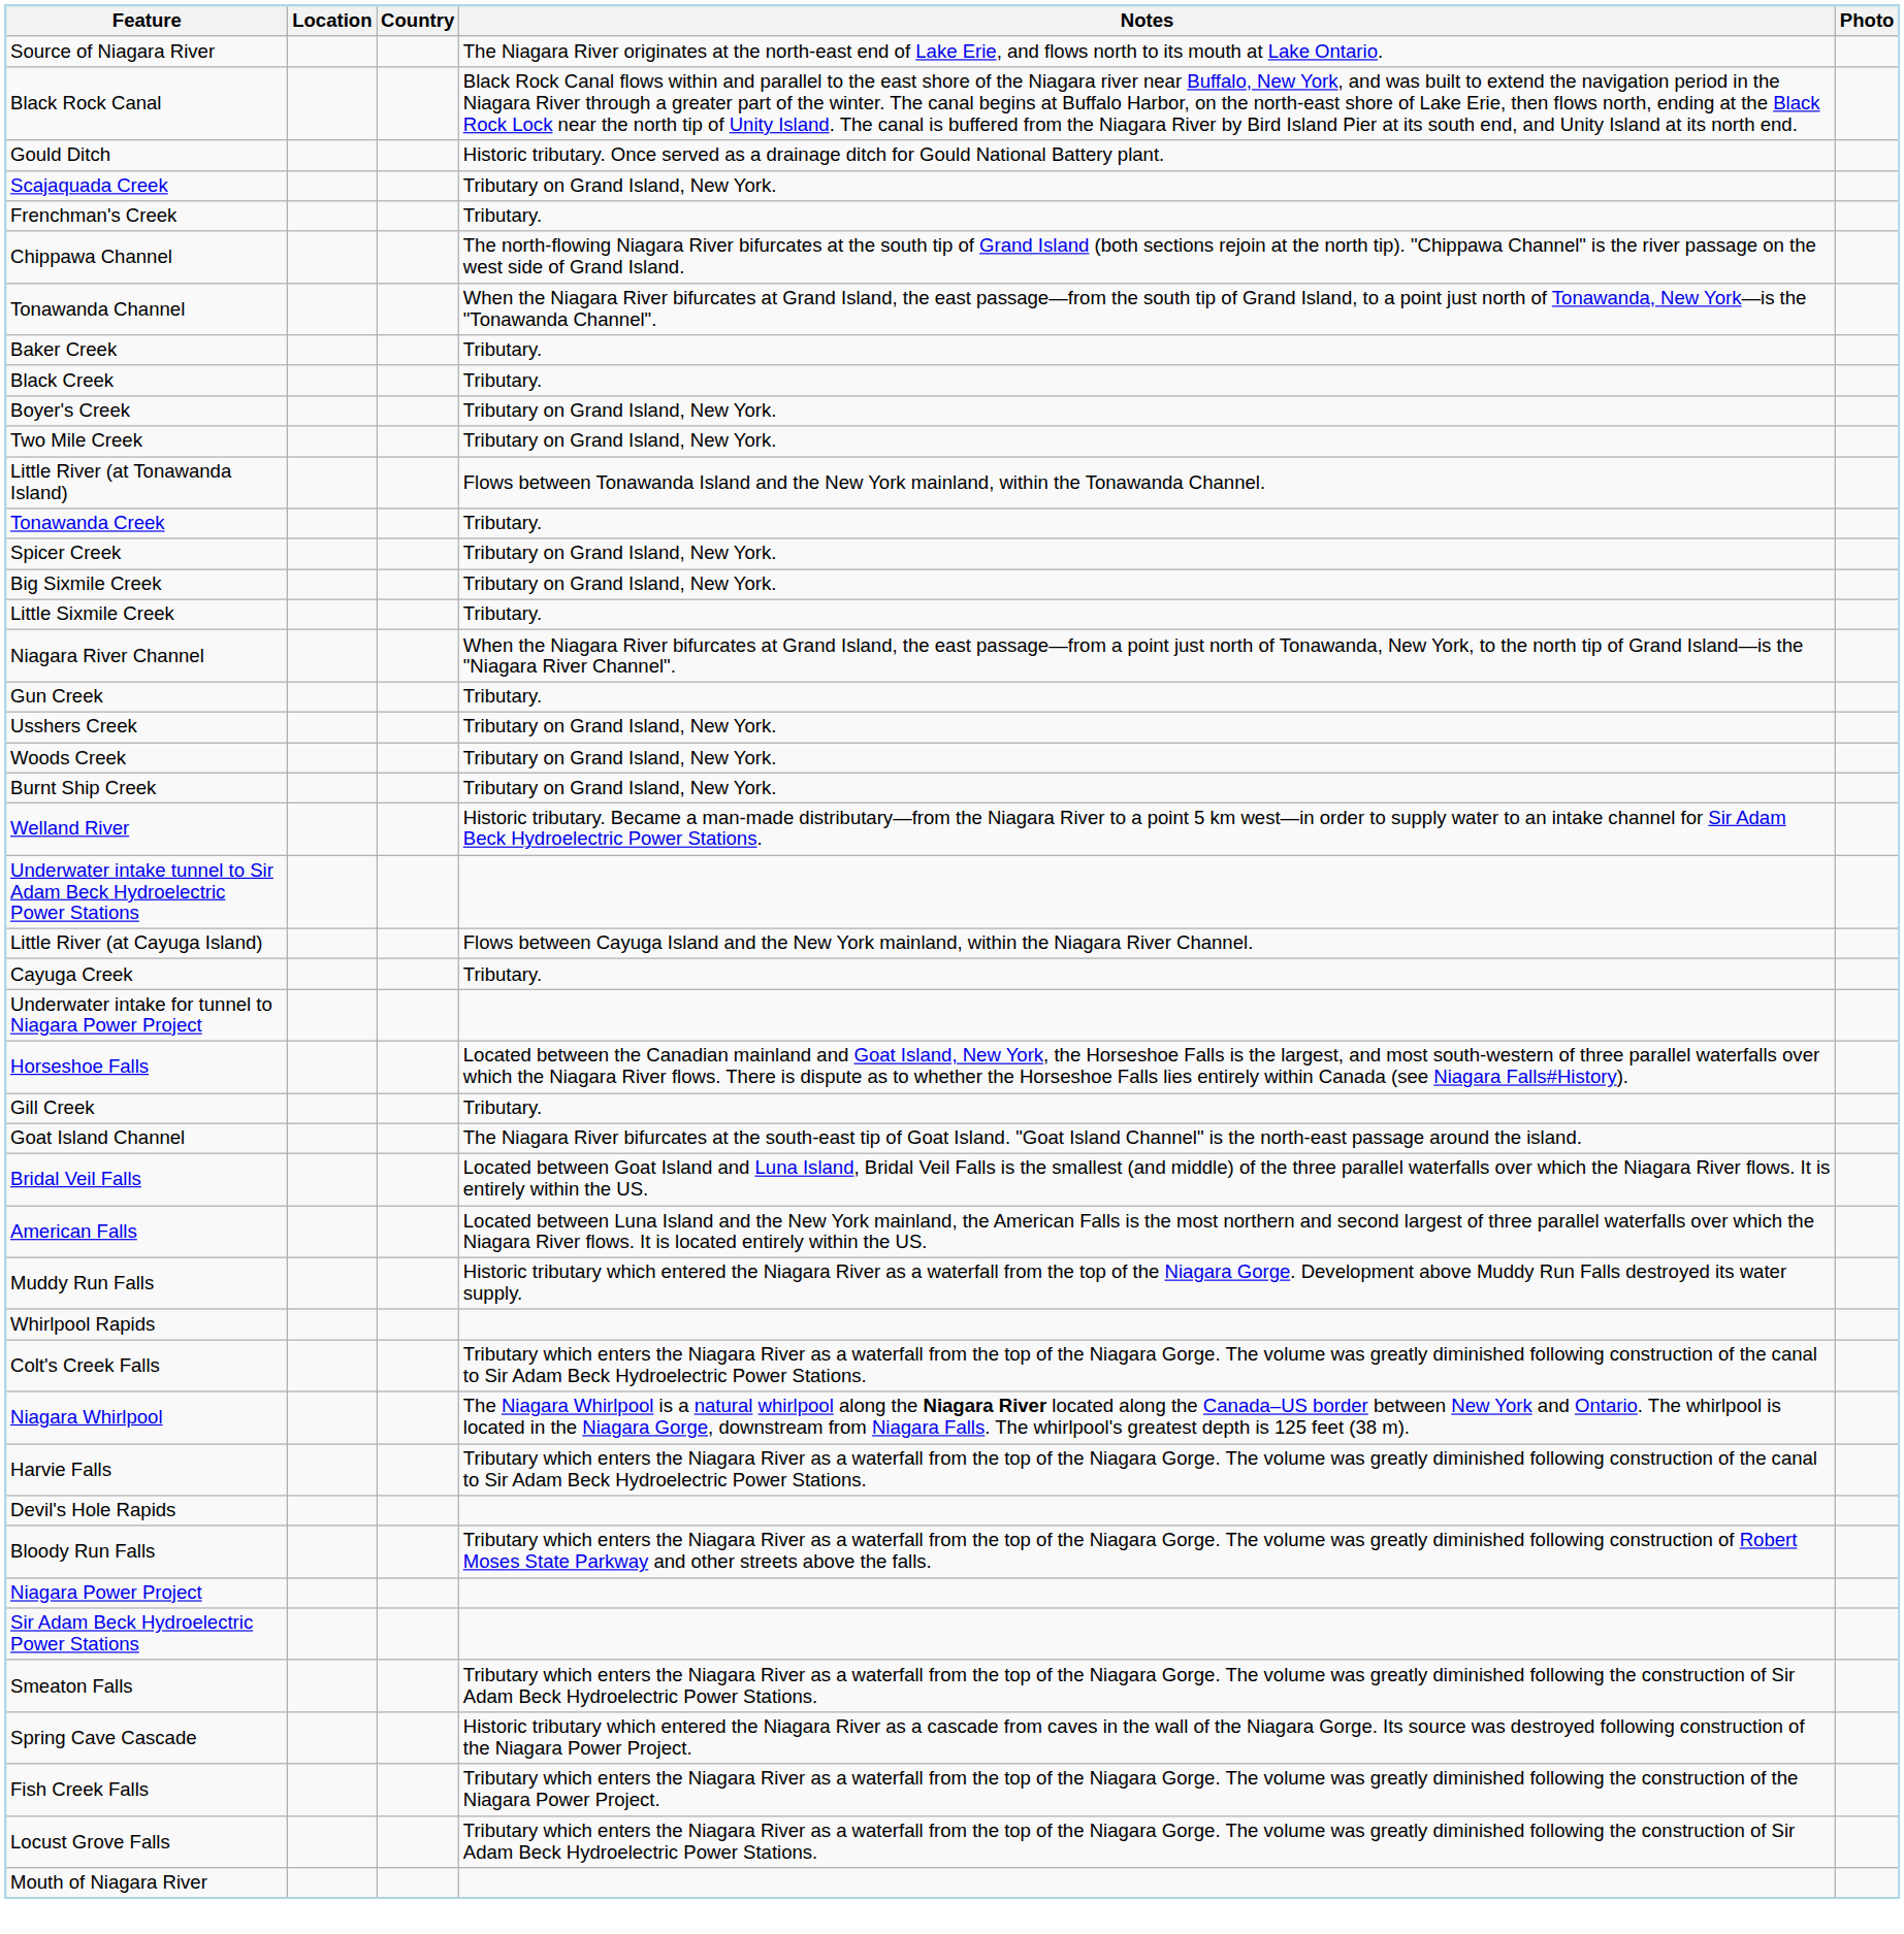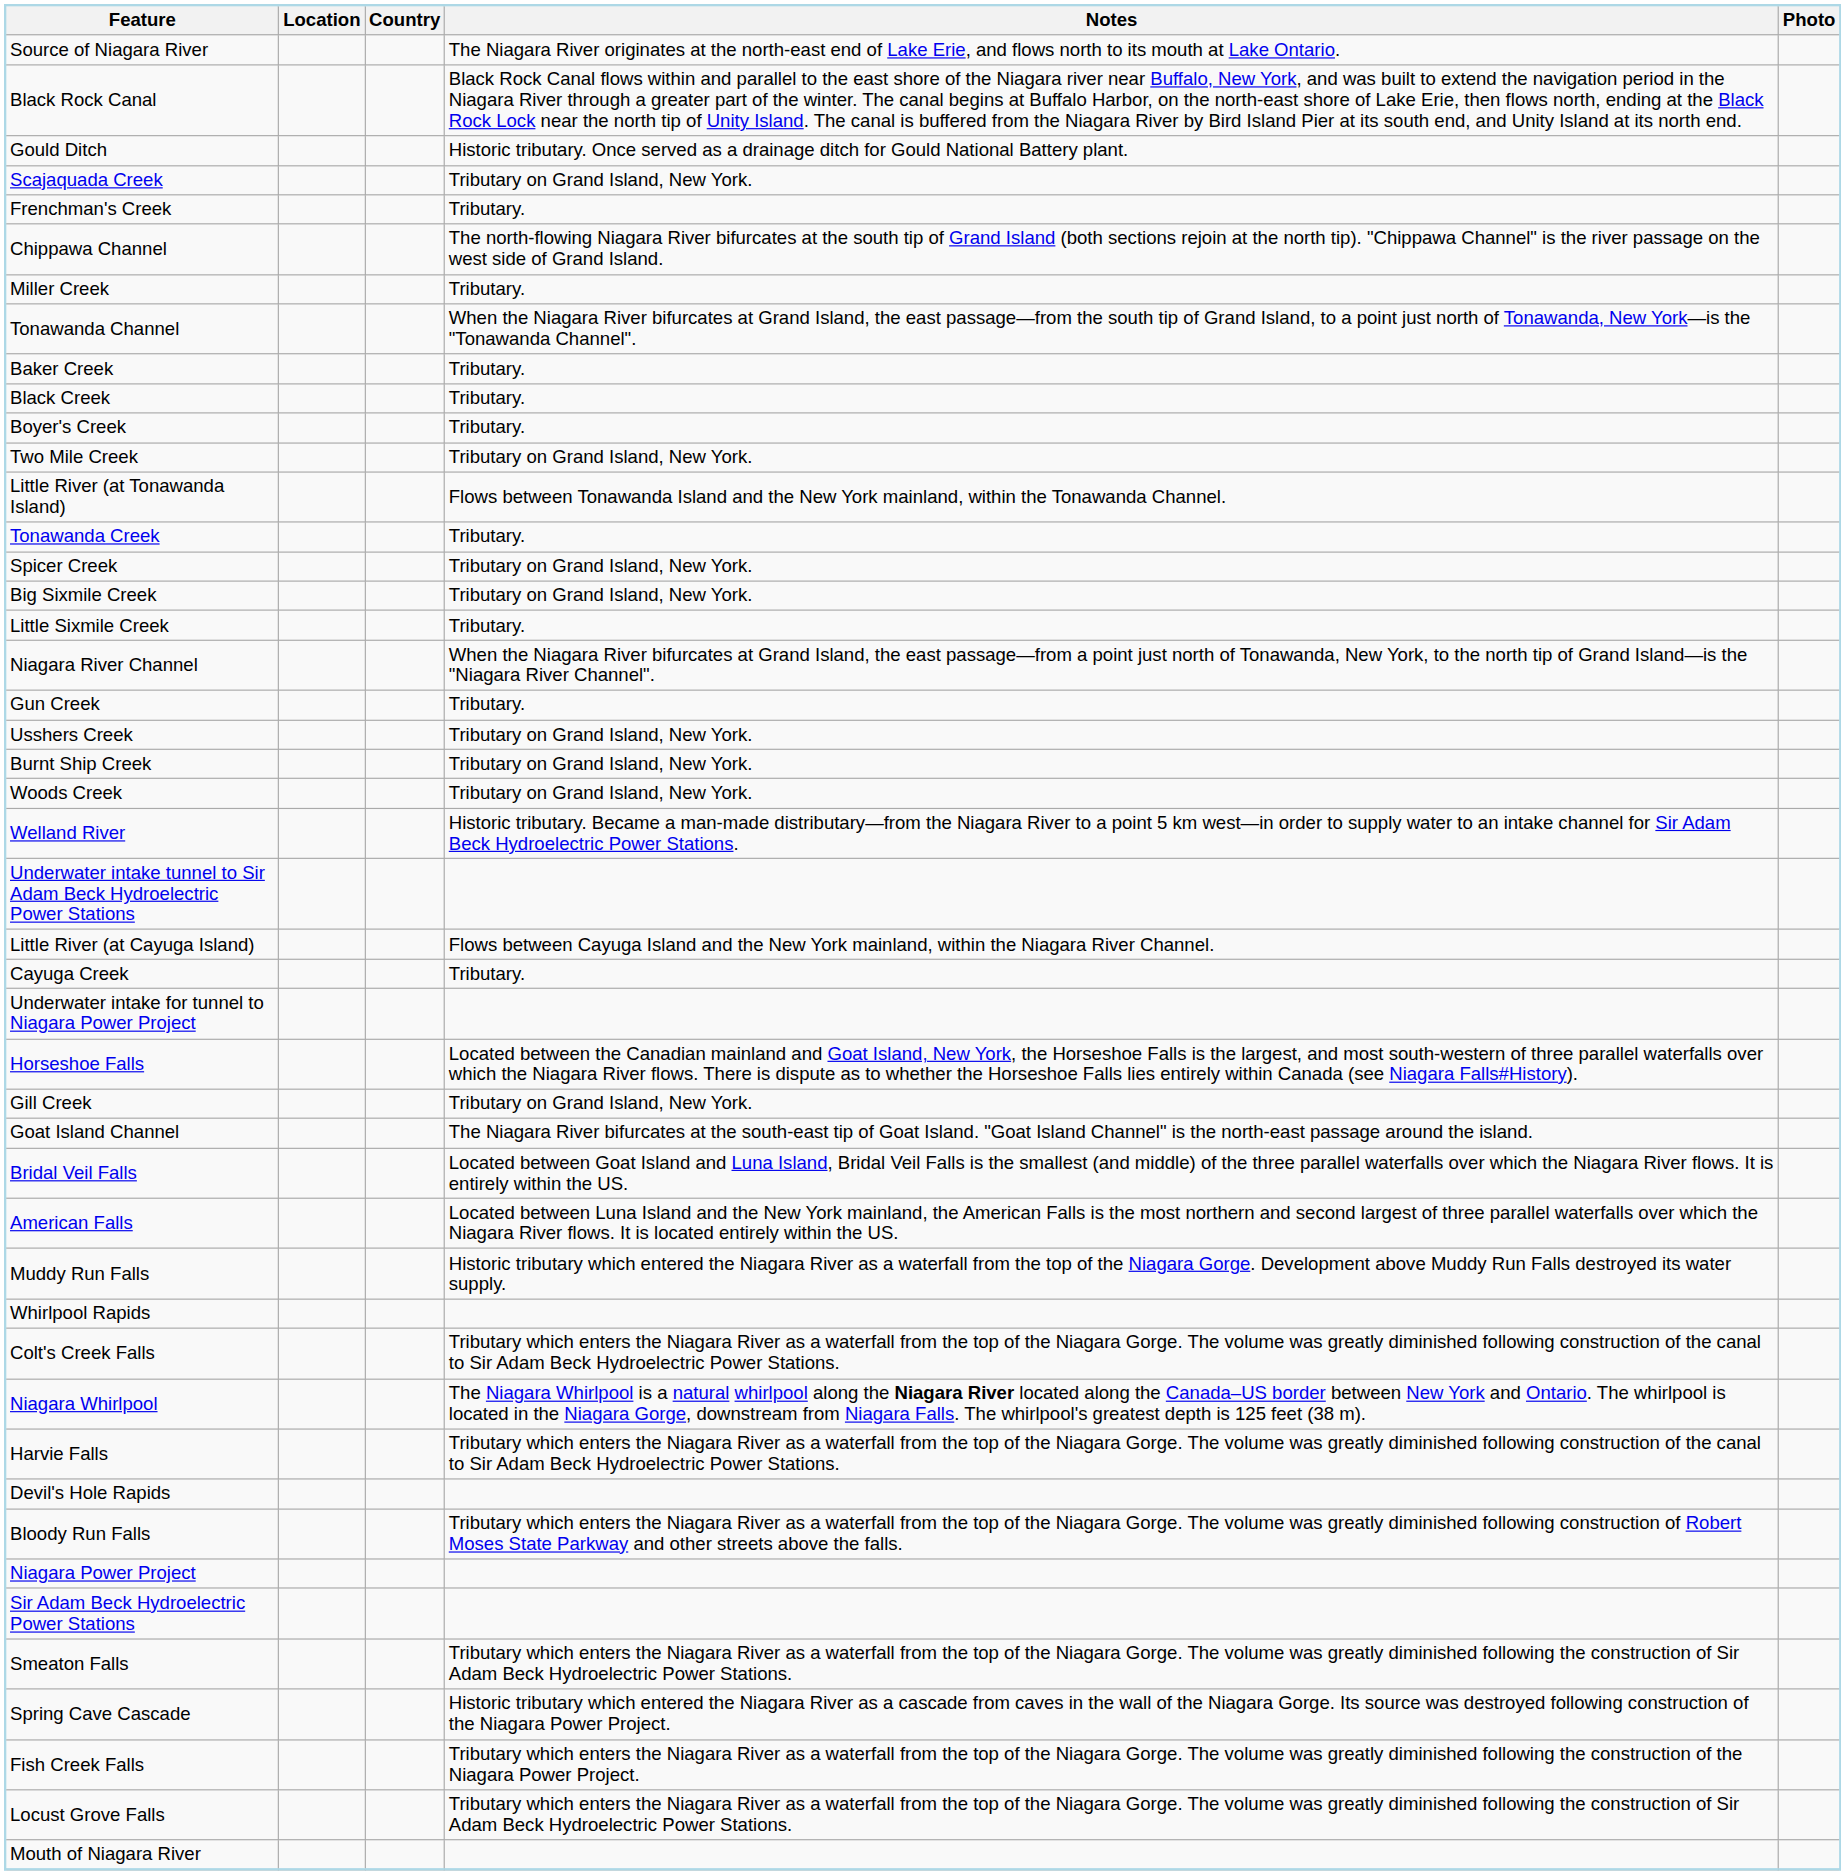 <table class="wikitable sortable" style="margin:1em auto; border: 2px solid lightblue;">
 <tr>
 <th>Feature</th>
 <th>Location</th>
 <th>Country</th>
 <th class="unsortable">Notes</th>
 <th class="unsortable">Photo</th>
 </tr>
 <tr>
 <td>Source of Niagara River</td>
 <td></td>
 <td><br></td>
 <td>The Niagara River originates at the north-east end of <a href='#'>Lake Erie</a>, and flows north to its mouth at <a href='#'>Lake Ontario</a>.</td>
 <td></td>
 </tr>
 <tr>
 <td>Black Rock Canal</td>
 <td></td>
 <td></td>
 <td>Black Rock Canal flows within and parallel to the east shore of the Niagara river near <a href='#'>Buffalo, New York</a>, and was built to extend the navigation period in the Niagara River through a greater part of the winter. The canal begins at Buffalo Harbor, on the north-east shore of Lake Erie, then flows north, ending at the <a href='#'>Black Rock Lock</a> near the north tip of <a href='#'>Unity Island</a>. The canal is buffered from the Niagara River by Bird Island Pier at its south end, and Unity Island at its north end.</td>
 <td></td>
 </tr>
 <tr>
 <td>Gould Ditch</td>
 <td></td>
 <td></td>
 <td>Historic tributary. Once served as a drainage ditch for Gould National Battery plant.</td>
 <td></td>
 </tr>
 <tr>
 <td><a href='#'>Scajaquada Creek</a></td>
 <td></td>
 <td></td>
 <td>Tributary on Grand Island, New York.</td>
 <td></td>
 </tr>
 <tr>
 <td>Frenchman's Creek</td>
 <td></td>
 <td></td>
 <td>Tributary.</td>
 <td></td>
 </tr>
 <tr>
 <td>Chippawa Channel</td>
 <td></td>
 <td><br></td>
 <td>The north-flowing Niagara River bifurcates at the south tip of <a href='#'>Grand Island</a> (both sections rejoin at the north tip). "Chippawa Channel" is the river passage on the west side of Grand Island.</td>
 <td></td>
 </tr>
 <tr>
+<td>Miller Creek</td>
+<td></td>
+<td></td>
+<td>Tributary.</td>
+<td></td>
+</tr>
+<tr>
 <td>Tonawanda Channel</td>
 <td></td>
 <td></td>
 <td>When the Niagara River bifurcates at Grand Island, the east passage—from the south tip of Grand Island, to a point just north of <a href='#'>Tonawanda, New York</a>—is the "Tonawanda Channel".</td>
 <td></td>
 </tr>
 <tr>
 <td>Baker Creek</td>
 <td></td>
 <td></td>
 <td>Tributary.</td>
 <td></td>
 </tr>
 <tr>
 <td>Black Creek</td>
 <td></td>
 <td></td>
 <td>Tributary.</td>
 <td></td>
 </tr>
 <tr>
 <td>Boyer's Creek</td>
 <td></td>
 <td></td>
-<td>Tributary on Grand Island, New York.</td>
+<td>Tributary.</td>
 <td></td>
 </tr>
 <tr>
 <td>Two Mile Creek</td>
 <td></td>
 <td></td>
 <td>Tributary on Grand Island, New York.</td>
 <td></td>
 </tr>
 <tr>
 <td>Little River (at Tonawanda Island)</td>
 <td></td>
 <td></td>
 <td>Flows between Tonawanda Island and the New York mainland, within the Tonawanda Channel.</td>
 <td></td>
 </tr>
 <tr>
 <td><a href='#'>Tonawanda Creek</a></td>
 <td></td>
 <td></td>
 <td>Tributary.</td>
 <td></td>
 </tr>
 <tr>
 <td>Spicer Creek</td>
 <td></td>
 <td></td>
 <td>Tributary on Grand Island, New York.</td>
 <td></td>
 </tr>
 <tr>
 <td>Big Sixmile Creek</td>
 <td></td>
 <td></td>
 <td>Tributary on Grand Island, New York.</td>
 <td></td>
 </tr>
 <tr>
 <td>Little Sixmile Creek</td>
 <td></td>
 <td></td>
 <td>Tributary.</td>
 <td></td>
 </tr>
 <tr>
 <td>Niagara River Channel</td>
 <td></td>
 <td></td>
 <td>When the Niagara River bifurcates at Grand Island, the east passage—from a point just north of Tonawanda, New York, to the north tip of Grand Island—is the "Niagara River Channel".</td>
 <td></td>
 </tr>
 <tr>
 <td>Gun Creek</td>
 <td></td>
 <td></td>
 <td>Tributary.</td>
 <td></td>
 </tr>
 <tr>
 <td>Usshers Creek</td>
 <td></td>
 <td></td>
 <td>Tributary on Grand Island, New York.</td>
 <td></td>
 </tr>
 <tr>
-<td>Woods Creek</td>
+<td>Burnt Ship Creek</td>
 <td></td>
 <td></td>
 <td>Tributary on Grand Island, New York.</td>
 <td></td>
 </tr>
 <tr>
-<td>Burnt Ship Creek</td>
+<td>Woods Creek</td>
 <td></td>
 <td></td>
 <td>Tributary on Grand Island, New York.</td>
 <td></td>
 </tr>
 <tr>
 <td><a href='#'>Welland River</a></td>
 <td></td>
 <td></td>
 <td>Historic tributary. Became a man-made distributary—from the Niagara River to a point 5 km west—in order to supply water to an intake channel for <a href='#'>Sir Adam Beck Hydroelectric Power Stations</a>.</td>
 <td></td>
 </tr>
 <tr>
 <td><a href='#'>Underwater intake tunnel to Sir Adam Beck Hydroelectric Power Stations</a></td>
 <td></td>
 <td></td>
 <td></td>
 <td></td>
 </tr>
 <tr>
 <td>Little River (at Cayuga Island)</td>
 <td></td>
 <td></td>
 <td>Flows between Cayuga Island and the New York mainland, within the Niagara River Channel.</td>
 <td></td>
 </tr>
 <tr>
 <td>Cayuga Creek</td>
 <td></td>
 <td></td>
 <td>Tributary.</td>
 <td></td>
 </tr>
 <tr>
 <td>Underwater intake for tunnel to <a href='#'>Niagara Power Project</a></td>
 <td></td>
 <td></td>
 <td></td>
 <td></td>
 </tr>
 <tr>
 <td><a href='#'>Horseshoe Falls</a></td>
 <td></td>
 <td></td>
 <td>Located between the Canadian mainland and <a href='#'>Goat Island, New York</a>, the Horseshoe Falls is the largest, and most south-western of three parallel waterfalls over which the Niagara River flows. There is dispute as to whether the Horseshoe Falls lies entirely within Canada (see <a href='#'>Niagara Falls#History</a>).</td>
 <td></td>
 </tr>
 <tr>
 <td>Gill Creek</td>
 <td></td>
 <td></td>
-<td>Tributary.</td>
+<td>Tributary on Grand Island, New York.</td>
 <td></td>
 </tr>
 <tr>
 <td>Goat Island Channel</td>
 <td></td>
 <td></td>
 <td>The Niagara River bifurcates at the south-east tip of Goat Island. "Goat Island Channel" is the north-east passage around the island.</td>
 <td></td>
 </tr>
 <tr>
 <td><a href='#'>Bridal Veil Falls</a></td>
 <td></td>
 <td></td>
 <td>Located between Goat Island and <a href='#'>Luna Island</a>, Bridal Veil Falls is the smallest (and middle) of the three parallel waterfalls over which the Niagara River flows. It is entirely within the US.</td>
 <td></td>
 </tr>
 <tr>
 <td><a href='#'>American Falls</a></td>
 <td></td>
 <td></td>
 <td>Located between Luna Island and the New York mainland, the American Falls is the most northern and second largest of three parallel waterfalls over which the Niagara River flows. It is located entirely within the US.</td>
 <td></td>
 </tr>
 <tr>
 <td>Muddy Run Falls</td>
 <td></td>
 <td></td>
 <td>Historic tributary which entered the Niagara River as a waterfall from the top of the <a href='#'>Niagara Gorge</a>. Development above Muddy Run Falls destroyed its water supply.</td>
 <td></td>
 </tr>
 <tr>
 <td>Whirlpool Rapids</td>
 <td></td>
 <td><br></td>
 <td></td>
 <td></td>
 </tr>
 <tr>
 <td>Colt's Creek Falls</td>
 <td></td>
 <td></td>
 <td>Tributary which enters the Niagara River as a waterfall from the top of the Niagara Gorge. The volume was greatly diminished following construction of the canal to Sir Adam Beck Hydroelectric Power Stations.</td>
 <td></td>
 </tr>
 <tr>
 <td><a href='#'>Niagara Whirlpool</a></td>
 <td></td>
 <td><br></td>
 <td>The <a href='#'>Niagara Whirlpool</a> is a <a href='#'>natural</a> <a href='#'>whirlpool</a> along the <strong>Niagara River</strong> located along the <a href='#'>Canada–US border</a> between <a href='#'>New York</a> and <a href='#'>Ontario</a>. The whirlpool is located in the <a href='#'>Niagara Gorge</a>, downstream from <a href='#'>Niagara Falls</a>. The whirlpool's greatest depth is 125 feet (38 m).</td>
 <td></td>
 </tr>
 <tr>
 <td>Harvie Falls</td>
 <td></td>
 <td></td>
 <td>Tributary which enters the Niagara River as a waterfall from the top of the Niagara Gorge. The volume was greatly diminished following construction of the canal to Sir Adam Beck Hydroelectric Power Stations.</td>
 <td></td>
 </tr>
 <tr>
 <td>Devil's Hole Rapids</td>
 <td></td>
 <td><br></td>
 <td></td>
 <td></td>
 </tr>
 <tr>
 <td>Bloody Run Falls</td>
 <td></td>
 <td></td>
 <td>Tributary which enters the Niagara River as a waterfall from the top of the Niagara Gorge. The volume was greatly diminished following construction of <a href='#'>Robert Moses State Parkway</a> and other streets above the falls.</td>
 <td></td>
 </tr>
 <tr>
 <td><a href='#'>Niagara Power Project</a></td>
 <td></td>
 <td></td>
 <td></td>
 <td></td>
 </tr>
 <tr>
 <td><a href='#'>Sir Adam Beck Hydroelectric Power Stations</a></td>
 <td></td>
 <td></td>
 <td></td>
 <td></td>
 </tr>
 <tr>
 <td>Smeaton Falls</td>
 <td></td>
 <td></td>
 <td>Tributary which enters the Niagara River as a waterfall from the top of the Niagara Gorge. The volume was greatly diminished following the construction of Sir Adam Beck Hydroelectric Power Stations.</td>
 <td></td>
 </tr>
 <tr>
 <td>Spring Cave Cascade</td>
 <td></td>
 <td></td>
 <td>Historic tributary which entered the Niagara River as a cascade from caves in the wall of the Niagara Gorge. Its source was destroyed following construction of the Niagara Power Project.</td>
 <td></td>
 </tr>
 <tr>
 <td>Fish Creek Falls</td>
 <td></td>
 <td></td>
 <td>Tributary which enters the Niagara River as a waterfall from the top of the Niagara Gorge. The volume was greatly diminished following the construction of the Niagara Power Project.</td>
 <td></td>
 </tr>
 <tr>
 <td>Locust Grove Falls</td>
 <td></td>
 <td></td>
 <td>Tributary which enters the Niagara River as a waterfall from the top of the Niagara Gorge. The volume was greatly diminished following the construction of Sir Adam Beck Hydroelectric Power Stations.</td>
 <td></td>
 </tr>
 <tr>
 <td>Mouth of Niagara River</td>
 <td></td>
 <td><br></td>
 <td></td>
 <td></td>
 </tr>
 <tr>
 </tr>
 </table>
